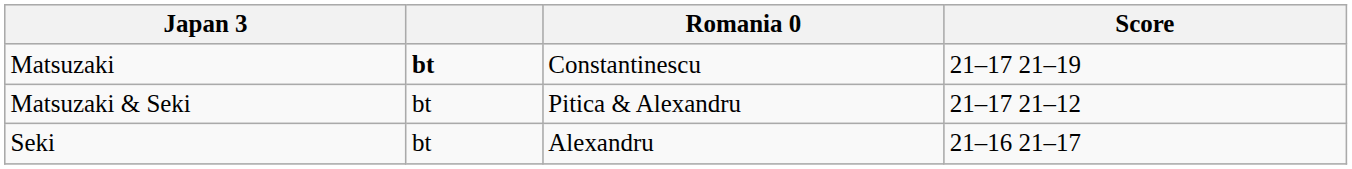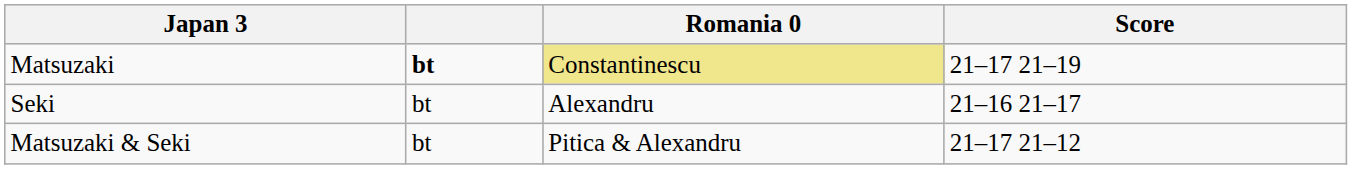 <table class="wikitable">
 <tr>
 <th width=250> Japan 3</th>
 <th width=80></th>
 <th width=250> Romania 0</th>
 <th width=250>Score</th>
 </tr>
 <tr>
 <td>Matsuzaki</td>
 <td><strong>bt</strong></td>
-<td>Constantinescu</td>
+<td style="background: khaki;">Constantinescu</td>
 <td>21–17 21–19</td>
+</tr>
+<tr>
+<td>Seki</td>
+<td>bt</td>
+<td>Alexandru</td>
+<td>21–16 21–17</td>
 </tr>
 <tr>
 <td>Matsuzaki & Seki</td>
 <td>bt</td>
 <td>Pitica & Alexandru</td>
 <td>21–17 21–12</td>
 </tr>
-<tr>
-<td>Seki</td>
-<td>bt</td>
-<td>Alexandru</td>
-<td>21–16 21–17</td>
-</tr>
 </table>
